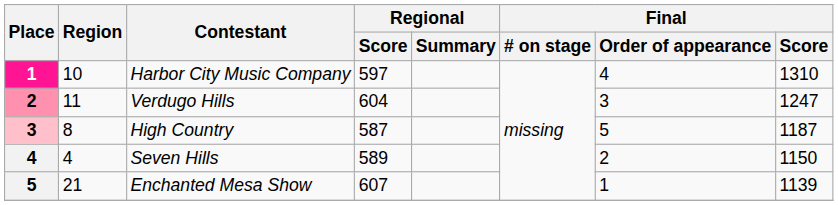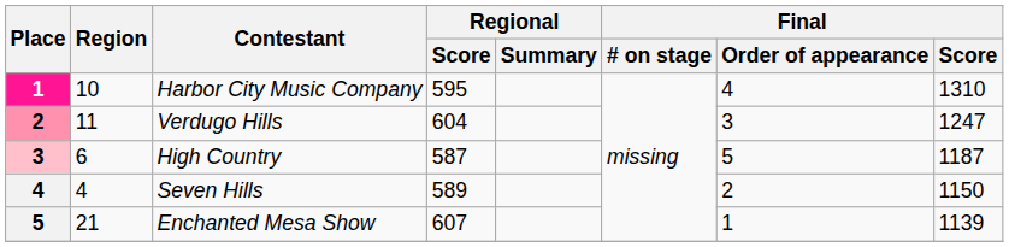 <table class="wikitable sortable">
 <tr>
 <th scope="col" rowspan="2">Place</th>
 <th scope="col" rowspan="2">Region</th>
 <th scope="col" rowspan="2">Contestant</th>
 <th scope="col" colspan="2">Regional</th>
 <th colspan="3">Final</th>
 </tr>
 <tr>
 <th scope="col">Score</th>
 <th scope="col" class="unsortable">Summary</th>
 <th># on stage</th>
 <th scope="col">Order of appearance</th>
 <th scope="col">Score</th>
 </tr>
 <tr>
 <th scope="row" style="background: #FF1493; color:#fff;">1</th>
 <td>10</td>
 <td><em>Harbor City Music Company</em></td>
-<td>597</td>
+<td>595</td>
 <td></td>
 <td rowspan="5"><em>missing</em></td>
 <td>4</td>
 <td>1310</td>
 </tr>
 <tr>
 <th scope="row" style="background: #FF91AF;">2</th>
 <td>11</td>
 <td><em>Verdugo Hills</em></td>
 <td>604</td>
 <td></td>
 <td>3</td>
 <td>1247</td>
 </tr>
 <tr>
 <th scope="row" style="background: pink;">3</th>
-<td>8</td>
+<td>6</td>
 <td><em>High Country</em></td>
 <td>587</td>
 <td></td>
 <td>5</td>
 <td>1187</td>
 </tr>
 <tr>
 <th>4</th>
 <td>4</td>
 <td><em>Seven Hills</em></td>
 <td>589</td>
 <td></td>
 <td>2</td>
 <td>1150</td>
 </tr>
 <tr>
 <th>5</th>
 <td>21</td>
 <td><em>Enchanted Mesa Show</em></td>
 <td>607</td>
 <td></td>
 <td>1</td>
 <td>1139</td>
 </tr>
 <tr>
 </tr>
 </table>
